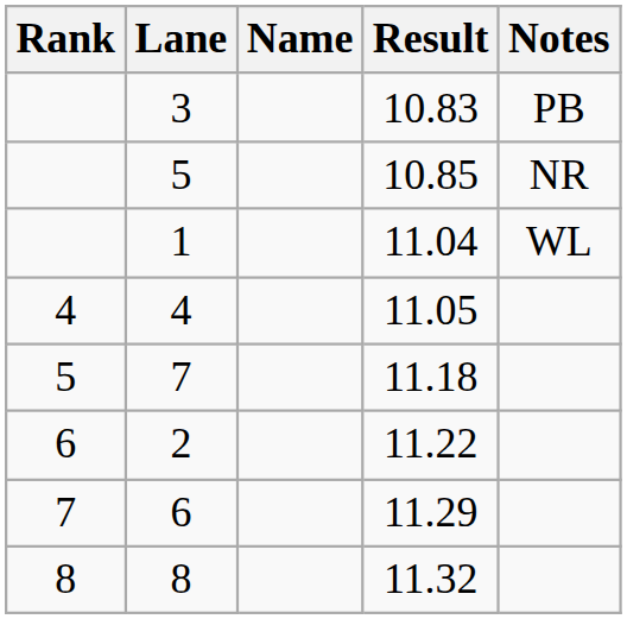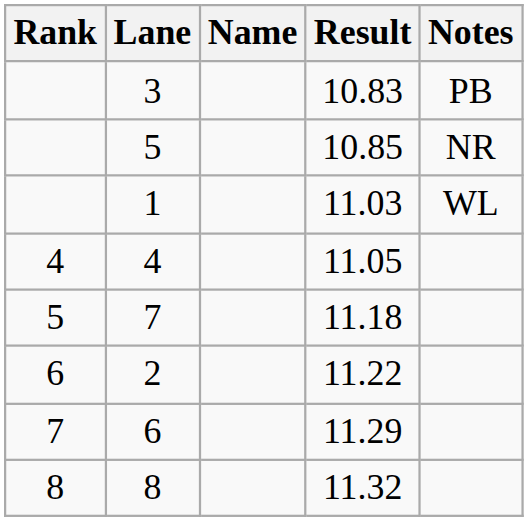 <table class="sortable wikitable">
 <tr>
 <th>Rank</th>
 <th>Lane</th>
 <th>Name</th>
 <th>Result</th>
 <th>Notes</th>
 </tr>
 <tr align="center">
 <td></td>
 <td>3</td>
 <td align="left"></td>
 <td>10.83</td>
 <td>PB</td>
 </tr>
 <tr align="center">
 <td></td>
 <td>5</td>
 <td align="left"></td>
 <td>10.85</td>
 <td>NR</td>
 </tr>
 <tr align="center">
 <td></td>
 <td>1</td>
 <td align="left"></td>
-<td>11.04</td>
+<td>11.03</td>
 <td>WL</td>
 </tr>
 <tr align="center">
 <td>4</td>
 <td>4</td>
 <td align="left"></td>
 <td>11.05</td>
 <td></td>
 </tr>
 <tr align="center">
 <td>5</td>
 <td>7</td>
 <td align="left"></td>
 <td>11.18</td>
 <td></td>
 </tr>
 <tr align="center">
 <td>6</td>
 <td>2</td>
 <td align="left"></td>
 <td>11.22</td>
 <td></td>
 </tr>
 <tr align="center">
 <td>7</td>
 <td>6</td>
 <td align="left"></td>
 <td>11.29</td>
 <td></td>
 </tr>
 <tr align="center">
 <td>8</td>
 <td>8</td>
 <td align="left"></td>
 <td>11.32</td>
 <td></td>
 </tr>
 </table>
